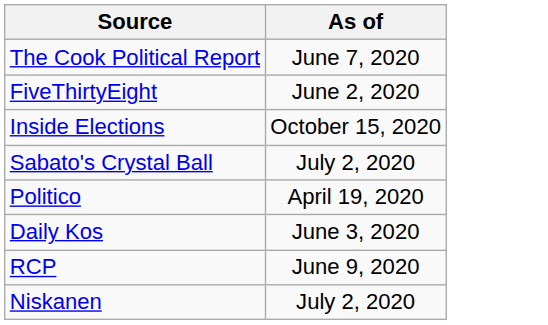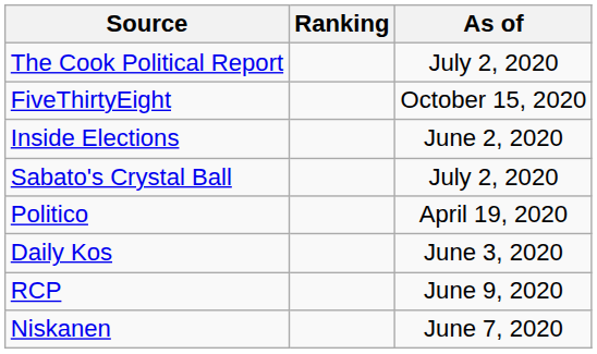 <table class="wikitable" style="text-align:center">
 <tr>
 <th>Source</th>
+<th>Ranking</th>
 <th>As of</th>
 </tr>
 <tr>
 <td align=left><a href='#'>The Cook Political Report</a></td>
-<td>June 7, 2020</td>
+<td></td>
+<td>July 2, 2020</td>
 </tr>
 <tr>
 <td align=left><a href='#'>FiveThirtyEight</a></td>
+<td></td>
+<td>October 15, 2020</td>
+</tr>
+<tr>
+<td align=left><a href='#'>Inside Elections</a></td>
+<td></td>
 <td>June 2, 2020</td>
 </tr>
 <tr>
-<td align=left><a href='#'>Inside Elections</a></td>
-<td>October 15, 2020</td>
-</tr>
-<tr>
 <td align=left><a href='#'>Sabato's Crystal Ball</a></td>
+<td></td>
 <td>July 2, 2020</td>
 </tr>
 <tr>
 <td align="left"><a href='#'>Politico</a></td>
+<td></td>
 <td>April 19, 2020</td>
 </tr>
 <tr>
 <td align="left"><a href='#'>Daily Kos</a></td>
+<td></td>
 <td>June 3, 2020</td>
 </tr>
 <tr>
 <td align="left"><a href='#'>RCP</a></td>
+<td></td>
 <td>June 9, 2020</td>
 </tr>
 <tr>
 <td align="left"><a href='#'>Niskanen</a></td>
-<td>July 2, 2020</td>
+<td></td>
+<td>June 7, 2020</td>
 </tr>
 </table>
